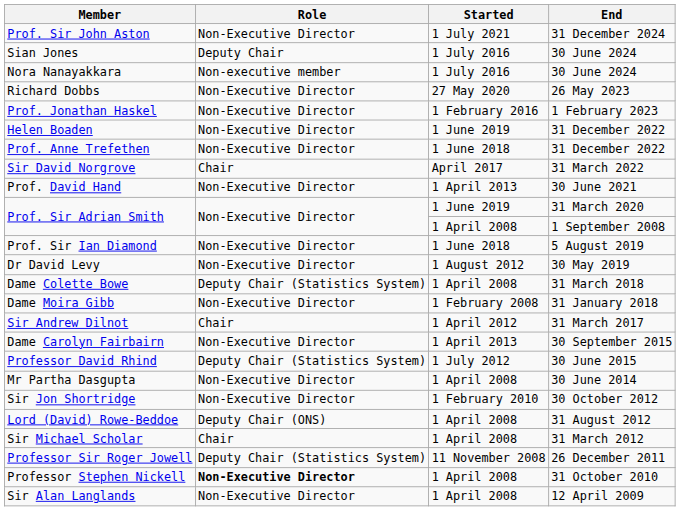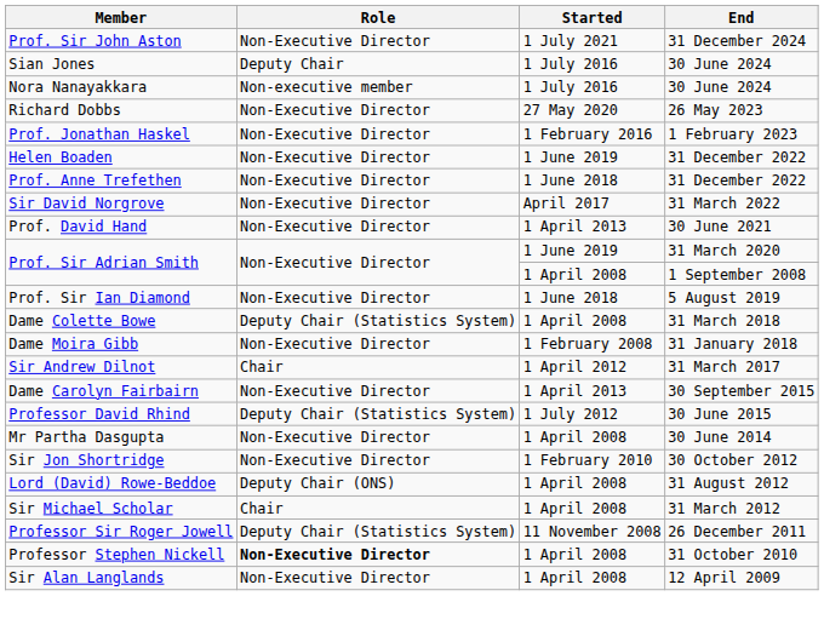 <table class="wikitable sortable">
 <tr>
 <th>Member</th>
 <th>Role</th>
 <th>Started</th>
 <th>End</th>
 </tr>
 <tr>
 <td><a href='#'>Prof. Sir John Aston</a></td>
 <td>Non-Executive Director</td>
 <td>1 July 2021</td>
 <td>31 December 2024</td>
 </tr>
 <tr>
 <td>Sian Jones</td>
 <td>Deputy Chair</td>
 <td>1 July 2016</td>
 <td>30 June 2024</td>
 </tr>
 <tr>
 <td>Nora Nanayakkara</td>
 <td>Non-executive member</td>
 <td>1 July 2016</td>
 <td>30 June 2024</td>
 </tr>
 <tr>
 <td>Richard Dobbs</td>
 <td>Non-Executive Director</td>
 <td>27 May 2020</td>
 <td>26 May 2023</td>
 </tr>
 <tr>
 <td><a href='#'>Prof. Jonathan Haskel</a></td>
 <td>Non-Executive Director</td>
 <td>1 February 2016</td>
 <td>1 February 2023</td>
 </tr>
 <tr>
 <td><a href='#'>Helen Boaden</a></td>
 <td>Non-Executive Director</td>
 <td>1 June 2019</td>
 <td>31 December 2022</td>
 </tr>
 <tr>
 <td><a href='#'>Prof. Anne Trefethen</a></td>
 <td>Non-Executive Director</td>
 <td>1 June 2018</td>
 <td>31 December 2022</td>
 </tr>
 <tr>
 <td><a href='#'>Sir David Norgrove</a></td>
-<td>Chair</td>
+<td>Non-Executive Director</td>
 <td>April 2017</td>
 <td>31 March 2022</td>
 </tr>
 <tr>
 <td>Prof. <a href='#'>David Hand</a></td>
 <td>Non-Executive Director</td>
 <td>1 April 2013</td>
 <td>30 June 2021</td>
 </tr>
 <tr>
 <td rowspan="2"><a href='#'>Prof. Sir Adrian Smith</a></td>
 <td rowspan="2">Non-Executive Director</td>
 <td>1 June 2019</td>
 <td>31 March 2020</td>
 </tr>
 <tr>
 <td>1 April 2008</td>
 <td>1 September 2008</td>
 </tr>
 <tr>
 <td>Prof. Sir <a href='#'>Ian Diamond</a></td>
 <td>Non-Executive Director</td>
 <td>1 June 2018</td>
 <td>5 August 2019</td>
-</tr>
-<tr>
-<td>Dr David Levy</td>
-<td>Non-Executive Director</td>
-<td>1 August 2012</td>
-<td>30 May 2019</td>
 </tr>
 <tr>
 <td>Dame <a href='#'>Colette Bowe</a></td>
 <td>Deputy Chair (Statistics System)</td>
 <td>1 April 2008</td>
 <td>31 March 2018</td>
 </tr>
 <tr>
 <td>Dame <a href='#'>Moira Gibb</a></td>
 <td>Non-Executive Director</td>
 <td>1 February 2008</td>
 <td>31 January 2018</td>
 </tr>
 <tr>
 <td><a href='#'>Sir Andrew Dilnot</a></td>
 <td>Chair</td>
 <td>1 April 2012</td>
 <td>31 March 2017</td>
 </tr>
 <tr>
 <td>Dame <a href='#'>Carolyn Fairbairn</a></td>
 <td>Non-Executive Director</td>
 <td>1 April 2013</td>
 <td>30 September 2015</td>
 </tr>
 <tr>
 <td><a href='#'>Professor David Rhind</a></td>
 <td>Deputy Chair (Statistics System)</td>
 <td>1 July 2012</td>
 <td>30 June 2015</td>
 </tr>
 <tr>
 <td>Mr Partha Dasgupta</td>
 <td>Non-Executive Director</td>
 <td>1 April 2008</td>
 <td>30 June 2014</td>
 </tr>
 <tr>
 <td>Sir <a href='#'>Jon Shortridge</a></td>
 <td>Non-Executive Director</td>
 <td>1 February 2010</td>
 <td>30 October 2012</td>
 </tr>
 <tr>
 <td><a href='#'>Lord (David) Rowe-Beddoe</a></td>
 <td>Deputy Chair (ONS)</td>
 <td>1 April 2008</td>
 <td>31 August 2012</td>
 </tr>
 <tr>
 <td>Sir <a href='#'>Michael Scholar</a></td>
 <td>Chair</td>
 <td>1 April 2008</td>
 <td>31 March 2012</td>
 </tr>
 <tr>
 <td><a href='#'>Professor Sir Roger Jowell</a></td>
 <td>Deputy Chair (Statistics System)</td>
 <td>11 November 2008</td>
 <td>26 December 2011</td>
 </tr>
 <tr>
 <td>Professor <a href='#'>Stephen Nickell</a></td>
 <td><strong>Non-Executive Director</strong></td>
 <td>1 April 2008</td>
 <td>31 October 2010</td>
 </tr>
 <tr>
 <td>Sir <a href='#'>Alan Langlands</a></td>
 <td>Non-Executive Director</td>
 <td>1 April 2008</td>
 <td>12 April 2009</td>
 </tr>
 </table>
